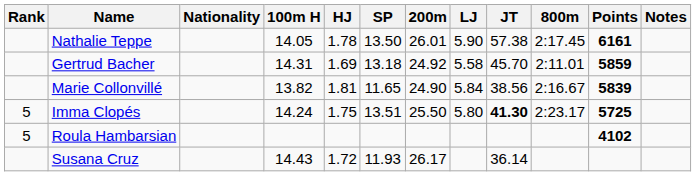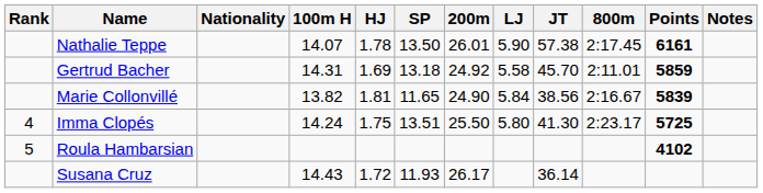 <table class="wikitable sortable" style=" text-align:center; font-size:95%;">
 <tr>
 <th>Rank</th>
 <th>Name</th>
 <th>Nationality</th>
 <th>100m H</th>
 <th>HJ</th>
 <th>SP</th>
 <th>200m</th>
 <th>LJ</th>
 <th>JT</th>
 <th>800m</th>
 <th>Points</th>
 <th>Notes</th>
 </tr>
 <tr>
 <td></td>
 <td align=left><a href='#'>Nathalie Teppe</a></td>
 <td align=left></td>
-<td>14.05</td>
+<td>14.07</td>
 <td>1.78</td>
 <td>13.50</td>
 <td>26.01</td>
 <td>5.90</td>
 <td>57.38</td>
 <td>2:17.45</td>
 <td><strong>6161</strong></td>
 <td></td>
 </tr>
 <tr>
 <td></td>
 <td align=left><a href='#'>Gertrud Bacher</a></td>
 <td align=left></td>
 <td>14.31</td>
 <td>1.69</td>
 <td>13.18</td>
 <td>24.92</td>
 <td>5.58</td>
 <td>45.70</td>
 <td>2:11.01</td>
 <td><strong>5859</strong></td>
 <td></td>
 </tr>
 <tr>
 <td></td>
 <td align=left><a href='#'>Marie Collonvillé</a></td>
 <td align=left></td>
 <td>13.82</td>
 <td>1.81</td>
 <td>11.65</td>
 <td>24.90</td>
 <td>5.84</td>
 <td>38.56</td>
 <td>2:16.67</td>
 <td><strong>5839</strong></td>
 <td></td>
 </tr>
 <tr>
-<td>5</td>
+<td>4</td>
 <td align=left><a href='#'>Imma Clopés</a></td>
 <td align=left></td>
 <td>14.24</td>
 <td>1.75</td>
 <td>13.51</td>
 <td>25.50</td>
 <td>5.80</td>
-<td><strong>41.30</strong></td>
+<td>41.30</td>
 <td>2:23.17</td>
 <td><strong>5725</strong></td>
 <td></td>
 </tr>
 <tr>
 <td>5</td>
 <td align=left><a href='#'>Roula Hambarsian</a></td>
 <td align=left></td>
 <td></td>
 <td></td>
 <td></td>
 <td></td>
 <td></td>
 <td></td>
 <td></td>
 <td><strong>4102</strong></td>
 <td></td>
 </tr>
 <tr>
 <td></td>
 <td align=left><a href='#'>Susana Cruz</a></td>
 <td align=left></td>
 <td>14.43</td>
 <td>1.72</td>
 <td>11.93</td>
 <td>26.17</td>
 <td></td>
 <td>36.14</td>
 <td></td>
 <td><strong></strong></td>
 <td></td>
 </tr>
 </table>
